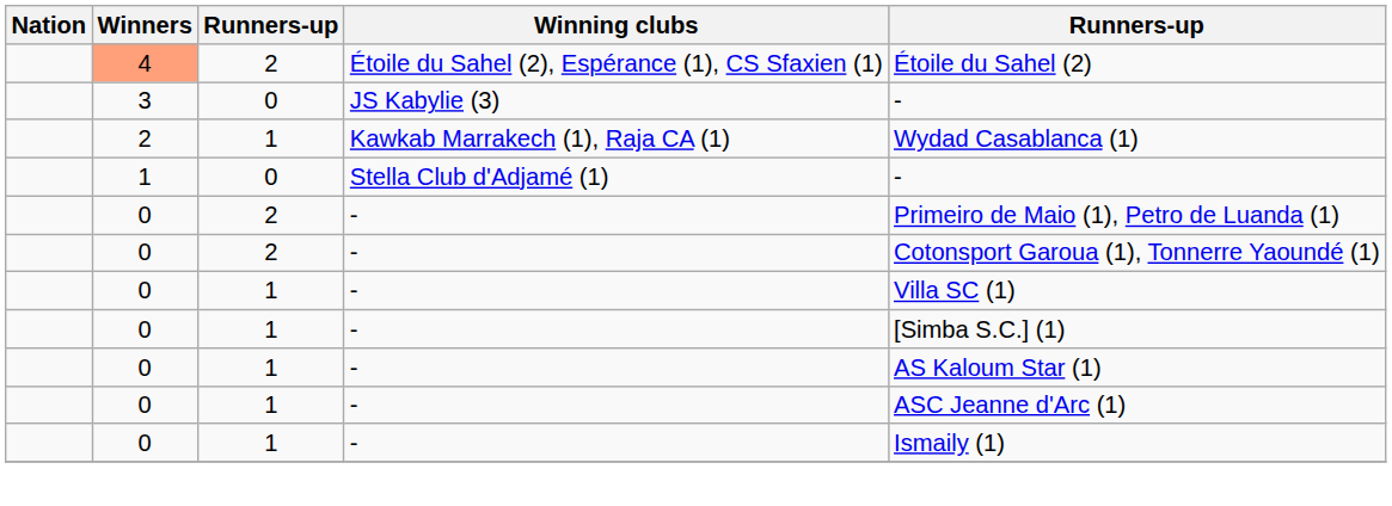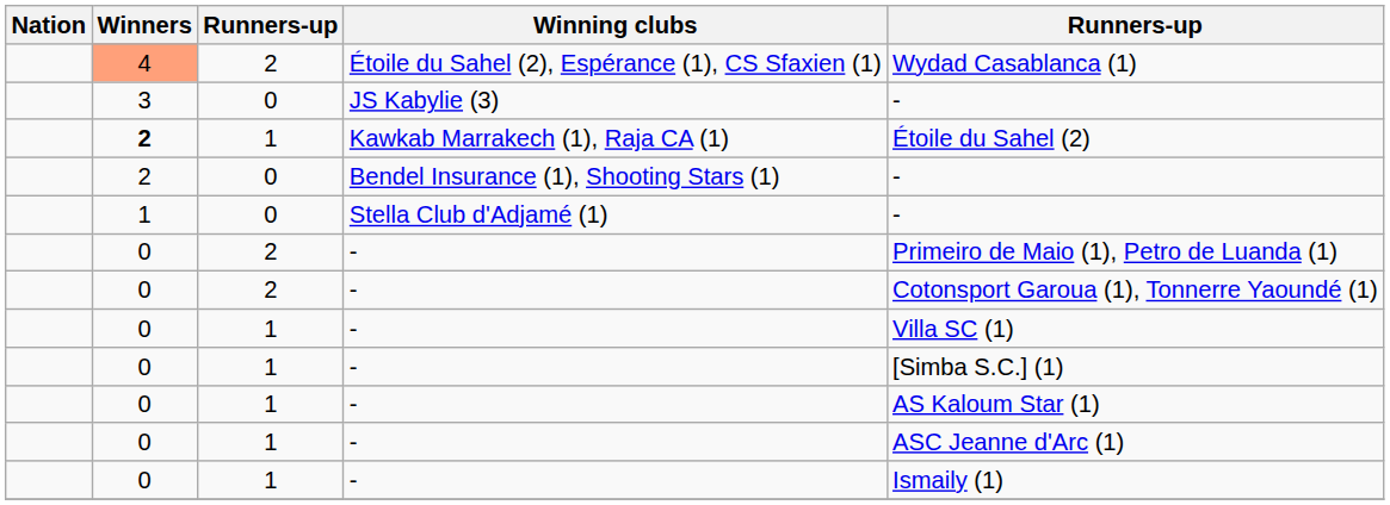 <table class="wikitable sortable" style="font-size:90%;">
 <tr>
 <th>Nation</th>
 <th>Winners</th>
 <th>Runners-up</th>
 <th>Winning clubs</th>
 <th>Runners-up</th>
 </tr>
 <tr>
 <td></td>
 <td align=center style="background: lightsalmon;">4</td>
 <td align=center>2</td>
 <td><a href='#'>Étoile du Sahel</a> (2), <a href='#'>Espérance</a> (1), <a href='#'>CS Sfaxien</a> (1)</td>
-<td><a href='#'>Étoile du Sahel</a> (2)</td>
+<td><a href='#'>Wydad Casablanca</a> (1)</td>
 </tr>
 <tr>
 <td></td>
 <td align=center>3</td>
 <td align=center>0</td>
 <td><a href='#'>JS Kabylie</a> (3)</td>
 <td>-</td>
 </tr>
 <tr>
 <td></td>
-<td align=center>2</td>
+<td align=center><strong>2</strong></td>
 <td align=center>1</td>
 <td><a href='#'>Kawkab Marrakech</a> (1), <a href='#'>Raja CA</a> (1)</td>
-<td><a href='#'>Wydad Casablanca</a> (1)</td>
+<td><a href='#'>Étoile du Sahel</a> (2)</td>
+</tr>
+<tr>
+<td></td>
+<td align=center>2</td>
+<td align=center>0</td>
+<td><a href='#'>Bendel Insurance</a> (1), <a href='#'>Shooting Stars</a> (1)</td>
+<td>-</td>
 </tr>
 <tr>
 <td></td>
 <td align=center>1</td>
 <td align=center>0</td>
 <td><a href='#'>Stella Club d'Adjamé</a> (1)</td>
 <td>-</td>
 </tr>
 <tr>
 <td></td>
 <td align=center>0</td>
 <td align=center>2</td>
 <td>-</td>
 <td><a href='#'>Primeiro de Maio</a> (1), <a href='#'>Petro de Luanda</a> (1)</td>
 </tr>
 <tr>
 <td></td>
 <td align=center>0</td>
 <td align=center>2</td>
 <td>-</td>
 <td><a href='#'>Cotonsport Garoua</a> (1), <a href='#'>Tonnerre Yaoundé</a> (1)</td>
 </tr>
 <tr>
 <td></td>
 <td align=center>0</td>
 <td align=center>1</td>
 <td>-</td>
 <td><a href='#'>Villa SC</a> (1)</td>
 </tr>
 <tr>
 <td></td>
 <td align=center>0</td>
 <td align=center>1</td>
 <td>-</td>
 <td>[Simba S.C.] (1)</td>
 </tr>
 <tr>
 <td></td>
 <td align=center>0</td>
 <td align=center>1</td>
 <td>-</td>
 <td><a href='#'>AS Kaloum Star</a> (1)</td>
 </tr>
 <tr>
 <td></td>
 <td align=center>0</td>
 <td align=center>1</td>
 <td>-</td>
 <td><a href='#'>ASC Jeanne d'Arc</a> (1)</td>
 </tr>
 <tr>
 <td></td>
 <td align=center>0</td>
 <td align=center>1</td>
 <td>-</td>
 <td><a href='#'>Ismaily</a> (1)</td>
 </tr>
 <tr>
 </tr>
 </table>
